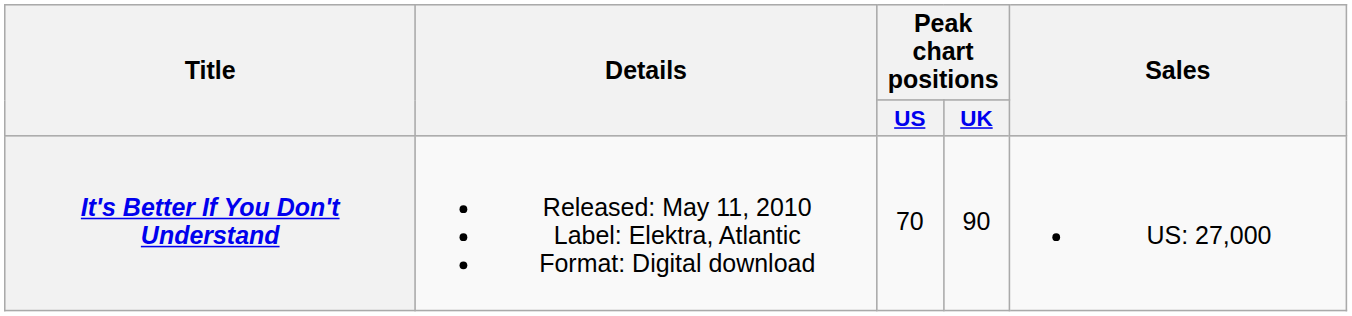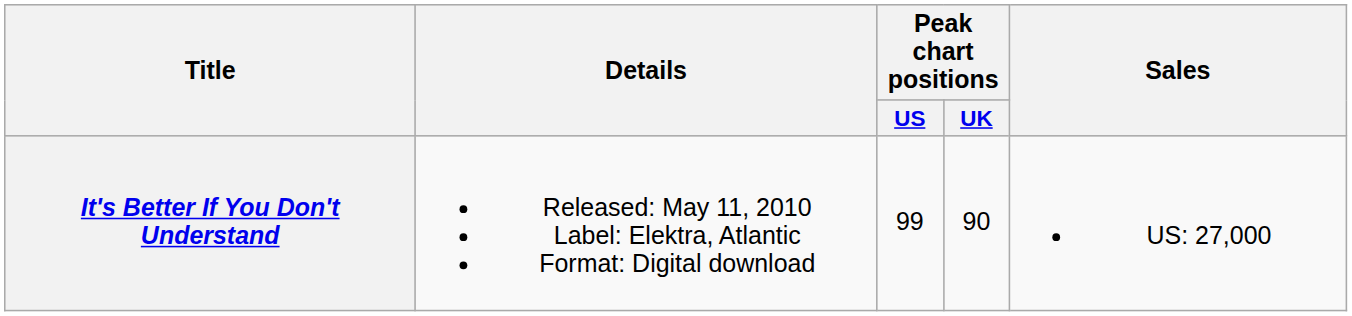 <table class="wikitable plainrowheaders" style="text-align:center;">
 <tr>
 <th scope="col" rowspan="2" style="width:16em;">Title</th>
 <th scope="col" rowspan="2" style="width:18em;">Details</th>
 <th scope="col" colspan="2">Peak chart positions</th>
 <th scope="col" rowspan="2" style="width:13em;">Sales</th>
 </tr>
 <tr>
 <th scope="col" style="width:2.5em;font-size:90%;"><a href='#'>US</a><br></th>
 <th scope="col" style="width:2.5em;font-size:90%;"><a href='#'>UK</a><br></th>
 </tr>
 <tr>
 <th scope="row"><em><a href='#'>It's Better If You Don't Understand</a></em></th>
 <td><br><ul><li>Released: May 11, 2010</li><li>Label: Elektra, Atlantic</li><li>Format: Digital download</li></ul></td>
-<td>70</td>
+<td>99</td>
 <td>90</td>
 <td><br><ul><li>US: 27,000</li></ul></td>
 </tr>
 </table>
